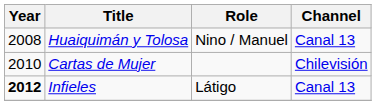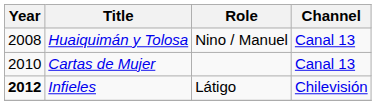 <table class="wikitable">
 <tr>
 <th>Year</th>
 <th>Title</th>
 <th>Role</th>
 <th>Channel</th>
 </tr>
 <tr>
 <td>2008</td>
 <td><em><a href='#'>Huaiquimán y Tolosa</a></em></td>
 <td>Nino / Manuel</td>
 <td><a href='#'>Canal 13</a></td>
 </tr>
 <tr>
 <td>2010</td>
 <td><em><a href='#'>Cartas de Mujer</a></em></td>
 <td></td>
-<td><a href='#'>Chilevisión</a></td>
+<td><a href='#'>Canal 13</a></td>
 </tr>
 <tr>
 <td><strong>2012</strong></td>
 <td><em><a href='#'>Infieles</a></em></td>
 <td>Látigo</td>
-<td><a href='#'>Canal 13</a></td>
+<td><a href='#'>Chilevisión</a></td>
 </tr>
 <tr>
 </tr>
 </table>
